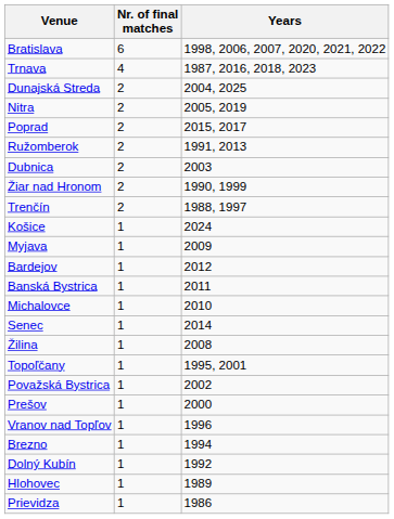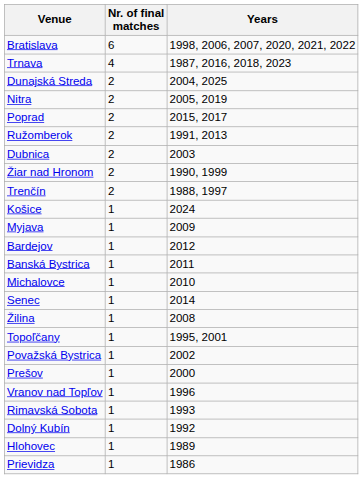 <table class="wikitable sortable">
 <tr>
 <th>Venue</th>
 <th>Nr. of final<br>matches</th>
 <th>Years</th>
 </tr>
 <tr>
 <td><a href='#'>Bratislava</a></td>
 <td>6</td>
 <td>1998, 2006, 2007, 2020, 2021, 2022</td>
 </tr>
 <tr>
 <td><a href='#'>Trnava</a></td>
 <td>4</td>
 <td>1987, 2016, 2018, 2023</td>
 </tr>
 <tr>
 <td><a href='#'>Dunajská Streda</a></td>
 <td>2</td>
 <td>2004, 2025</td>
 </tr>
 <tr>
 <td><a href='#'>Nitra</a></td>
 <td>2</td>
 <td>2005, 2019</td>
 </tr>
 <tr>
 <td><a href='#'>Poprad</a></td>
 <td>2</td>
 <td>2015, 2017</td>
 </tr>
 <tr>
 <td><a href='#'>Ružomberok</a></td>
 <td>2</td>
 <td>1991, 2013</td>
 </tr>
 <tr>
 <td><a href='#'>Dubnica</a></td>
 <td>2</td>
 <td>2003</td>
 </tr>
 <tr>
 <td><a href='#'>Žiar nad Hronom</a></td>
 <td>2</td>
 <td>1990, 1999</td>
 </tr>
 <tr>
 <td><a href='#'>Trenčín</a></td>
 <td>2</td>
 <td>1988, 1997</td>
 </tr>
 <tr>
 <td><a href='#'>Košice</a></td>
 <td>1</td>
 <td>2024</td>
 </tr>
 <tr>
 <td><a href='#'>Myjava</a></td>
 <td>1</td>
 <td>2009</td>
 </tr>
 <tr>
 <td><a href='#'>Bardejov</a></td>
 <td>1</td>
 <td>2012</td>
 </tr>
 <tr>
 <td><a href='#'>Banská Bystrica</a></td>
 <td>1</td>
 <td>2011</td>
 </tr>
 <tr>
 <td><a href='#'>Michalovce</a></td>
 <td>1</td>
 <td>2010</td>
 </tr>
 <tr>
 <td><a href='#'>Senec</a></td>
 <td>1</td>
 <td>2014</td>
 </tr>
 <tr>
 <td><a href='#'>Žilina</a></td>
 <td>1</td>
 <td>2008</td>
 </tr>
 <tr>
 <td><a href='#'>Topoľčany</a></td>
 <td>1</td>
 <td>1995, 2001</td>
 </tr>
 <tr>
 <td><a href='#'>Považská Bystrica</a></td>
 <td>1</td>
 <td>2002</td>
 </tr>
 <tr>
 <td><a href='#'>Prešov</a></td>
 <td>1</td>
 <td>2000</td>
 </tr>
 <tr>
 <td><a href='#'>Vranov nad Topľov</a></td>
 <td>1</td>
 <td>1996</td>
 </tr>
 <tr>
-<td><a href='#'>Brezno</a></td>
+<td><a href='#'>Rimavská Sobota</a></td>
 <td>1</td>
-<td>1994</td>
+<td>1993</td>
 </tr>
 <tr>
 <td><a href='#'>Dolný Kubín</a></td>
 <td>1</td>
 <td>1992</td>
 </tr>
 <tr>
 <td><a href='#'>Hlohovec</a></td>
 <td>1</td>
 <td>1989</td>
 </tr>
 <tr>
 <td><a href='#'>Prievidza</a></td>
 <td>1</td>
 <td>1986</td>
 </tr>
 </table>
